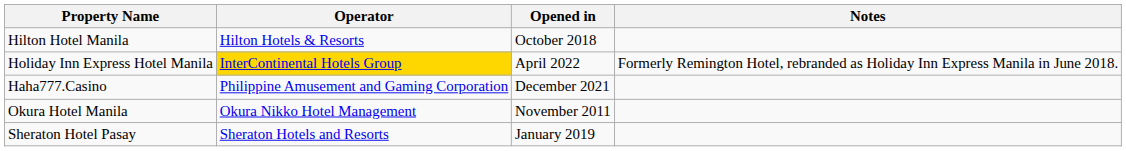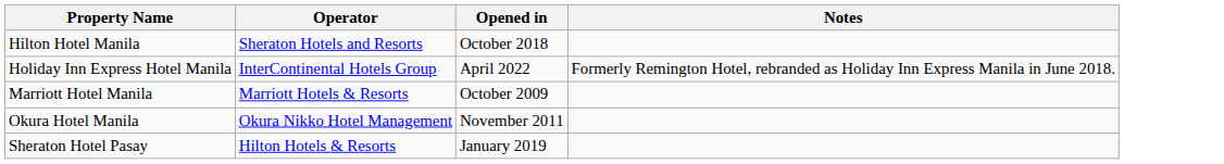 <table class="wikitable sortable">
 <tr>
 <th>Property Name</th>
 <th>Operator</th>
 <th>Opened in</th>
 <th>Notes</th>
 </tr>
 <tr>
 <td>Hilton Hotel Manila</td>
-<td><a href='#'>Hilton Hotels & Resorts</a></td>
+<td><a href='#'>Sheraton Hotels and Resorts</a></td>
 <td>October 2018</td>
 <td></td>
 </tr>
 <tr>
 <td>Holiday Inn Express Hotel Manila</td>
-<td style="background: gold;"><a href='#'>InterContinental Hotels Group</a></td>
+<td><a href='#'>InterContinental Hotels Group</a></td>
 <td>April 2022</td>
 <td>Formerly Remington Hotel, rebranded as Holiday Inn Express Manila in June 2018.</td>
 </tr>
 <tr>
-<td>Haha777.Casino</td>
-<td><a href='#'>Philippine Amusement and Gaming Corporation</a></td>
-<td>December 2021</td>
+<td>Marriott Hotel Manila</td>
+<td><a href='#'>Marriott Hotels & Resorts</a></td>
+<td>October 2009</td>
 <td></td>
 </tr>
 <tr>
 <td>Okura Hotel Manila</td>
 <td><a href='#'>Okura Nikko Hotel Management</a></td>
 <td>November 2011</td>
 <td></td>
 </tr>
 <tr>
 <td>Sheraton Hotel Pasay</td>
-<td><a href='#'>Sheraton Hotels and Resorts</a></td>
+<td><a href='#'>Hilton Hotels & Resorts</a></td>
 <td>January 2019</td>
 <td></td>
 </tr>
 </table>
